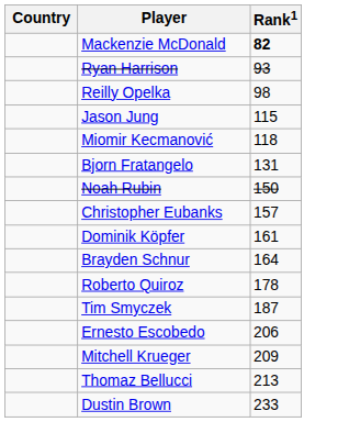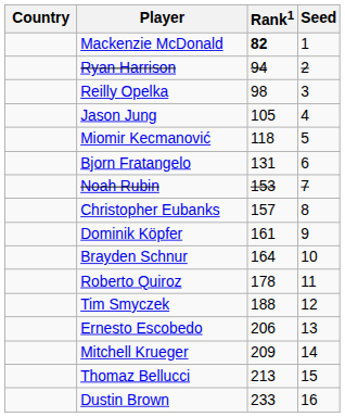 <table class="sortable wikitable">
 <tr>
 <th width="70">Country</th>
 <th width="175">Player</th>
 <th>Rank<sup>1</sup></th>
+<th>Seed</th>
 </tr>
 <tr>
 <td></td>
 <td><a href='#'>Mackenzie McDonald</a></td>
 <td><strong>82</strong></td>
+<td>1</td>
 </tr>
 <tr>
 <td><s></s></td>
 <td><s><a href='#'>Ryan Harrison</a></s></td>
-<td><s>93</s></td>
+<td><s>94</s></td>
+<td><s>2</s></td>
 </tr>
 <tr>
 <td></td>
 <td><a href='#'>Reilly Opelka</a></td>
 <td>98</td>
+<td>3</td>
 </tr>
 <tr>
 <td></td>
 <td><a href='#'>Jason Jung</a></td>
-<td>115</td>
+<td>105</td>
+<td>4</td>
 </tr>
 <tr>
 <td></td>
 <td><a href='#'>Miomir Kecmanović</a></td>
 <td>118</td>
+<td>5</td>
 </tr>
 <tr>
 <td></td>
 <td><a href='#'>Bjorn Fratangelo</a></td>
 <td>131</td>
+<td>6</td>
 </tr>
 <tr>
 <td><s></s></td>
 <td><s><a href='#'>Noah Rubin</a></s></td>
-<td><s>150</s></td>
+<td><s>153</s></td>
+<td><s>7</s></td>
 </tr>
 <tr>
 <td></td>
 <td><a href='#'>Christopher Eubanks</a></td>
 <td>157</td>
+<td>8</td>
 </tr>
 <tr>
 <td></td>
 <td><a href='#'>Dominik Köpfer</a></td>
 <td>161</td>
+<td>9</td>
 </tr>
 <tr>
 <td></td>
 <td><a href='#'>Brayden Schnur</a></td>
 <td>164</td>
+<td>10</td>
 </tr>
 <tr>
 <td></td>
 <td><a href='#'>Roberto Quiroz</a></td>
 <td>178</td>
+<td>11</td>
 </tr>
 <tr>
 <td></td>
 <td><a href='#'>Tim Smyczek</a></td>
-<td>187</td>
+<td>188</td>
+<td>12</td>
 </tr>
 <tr>
 <td></td>
 <td><a href='#'>Ernesto Escobedo</a></td>
 <td>206</td>
+<td>13</td>
 </tr>
 <tr>
 <td></td>
 <td><a href='#'>Mitchell Krueger</a></td>
 <td>209</td>
+<td>14</td>
 </tr>
 <tr>
 <td></td>
 <td><a href='#'>Thomaz Bellucci</a></td>
 <td>213</td>
+<td>15</td>
 </tr>
 <tr>
 <td></td>
 <td><a href='#'>Dustin Brown</a></td>
 <td>233</td>
+<td>16</td>
 </tr>
 </table>
